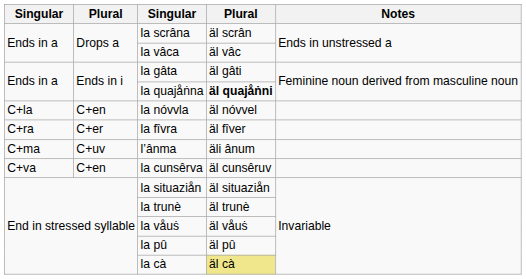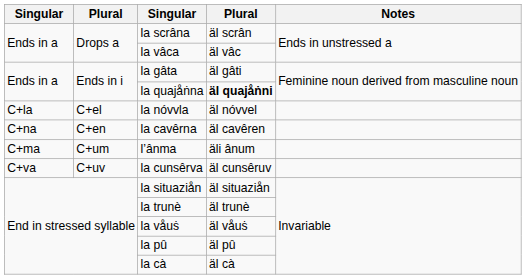 <table class="wikitable">
 <tr>
 <th>Singular</th>
 <th>Plural</th>
 <th>Singular</th>
 <th>Plural</th>
 <th>Notes</th>
 </tr>
 <tr>
 <td rowspan="2">Ends in a</td>
 <td rowspan="2">Drops a</td>
 <td>la scrâna</td>
 <td>äl scrân</td>
 <td rowspan="2">Ends in unstressed a</td>
 </tr>
 <tr>
 <td>la vâca</td>
 <td>äl vâc</td>
 </tr>
 <tr>
 <td rowspan="2">Ends in a</td>
 <td rowspan="2">Ends in i</td>
 <td>la gâta</td>
 <td>äl gâti</td>
 <td rowspan="2">Feminine noun derived from masculine noun</td>
 </tr>
 <tr>
 <td>la quajåṅna</td>
 <td><strong>äl quajåṅni</strong></td>
 </tr>
 <tr>
 <td>C+la</td>
-<td>C+en</td>
+<td>C+el</td>
 <td>la nóvvla</td>
 <td>äl nóvvel</td>
 <td></td>
 </tr>
 <tr>
-<td>C+ra</td>
-<td>C+er</td>
-<td>la fîvra</td>
-<td>äl fîver</td>
+<td>C+na</td>
+<td>C+en</td>
+<td>la cavêrna</td>
+<td>äl cavêren</td>
 <td></td>
 </tr>
 <tr>
 <td>C+ma</td>
-<td>C+uv</td>
+<td>C+um</td>
 <td>l’ânma</td>
 <td>äli ânum</td>
 <td></td>
 </tr>
 <tr>
 <td>C+va</td>
-<td>C+en</td>
+<td>C+uv</td>
 <td>la cunsêrva</td>
 <td>äl cunsêruv</td>
 <td></td>
 </tr>
 <tr>
 <td rowspan="5" colspan="2">End in stressed syllable</td>
 <td>la situaziån</td>
 <td>äl situaziån</td>
 <td rowspan="5">Invariable</td>
 </tr>
 <tr>
 <td>la trunè</td>
 <td>äl trunè</td>
 </tr>
 <tr>
 <td>la våuṡ</td>
 <td>äl våuṡ</td>
 </tr>
 <tr>
 <td>la pû</td>
 <td>äl pû</td>
 </tr>
 <tr>
 <td>la cà</td>
-<td style="background: khaki;">äl cà</td>
+<td>äl cà</td>
 </tr>
 </table>
